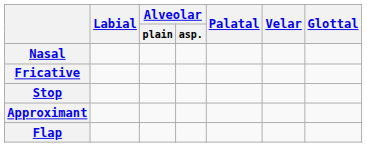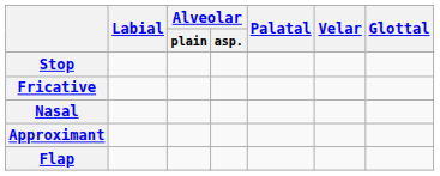 <table class="wikitable" style="text-align:center">
 <tr>
 <th rowspan="2"></th>
 <th rowspan="2"><a href='#'>Labial</a></th>
 <th colspan="2"><a href='#'>Alveolar</a></th>
 <th rowspan="2"><a href='#'>Palatal</a></th>
 <th rowspan="2"><a href='#'>Velar</a></th>
 <th rowspan="2"><a href='#'>Glottal</a></th>
 </tr>
 <tr>
 <th><small>plain</small></th>
 <th><small>asp.</small></th>
 </tr>
 <tr>
-<th><a href='#'>Nasal</a></th>
+<th><a href='#'>Stop</a></th>
 <td></td>
 <td></td>
 <td></td>
 <td></td>
 <td></td>
 <td></td>
 </tr>
 <tr>
 <th><a href='#'>Fricative</a></th>
 <td></td>
 <td></td>
 <td></td>
 <td></td>
 <td></td>
 <td></td>
 </tr>
 <tr>
-<th><a href='#'>Stop</a></th>
+<th><a href='#'>Nasal</a></th>
 <td></td>
 <td></td>
 <td></td>
 <td></td>
 <td></td>
 <td></td>
 </tr>
 <tr>
 <th><a href='#'>Approximant</a></th>
 <td></td>
 <td></td>
 <td></td>
 <td></td>
 <td></td>
 <td></td>
 </tr>
 <tr>
 <th><a href='#'>Flap</a></th>
 <td></td>
 <td></td>
 <td></td>
 <td></td>
 <td></td>
 <td></td>
 </tr>
 </table>
